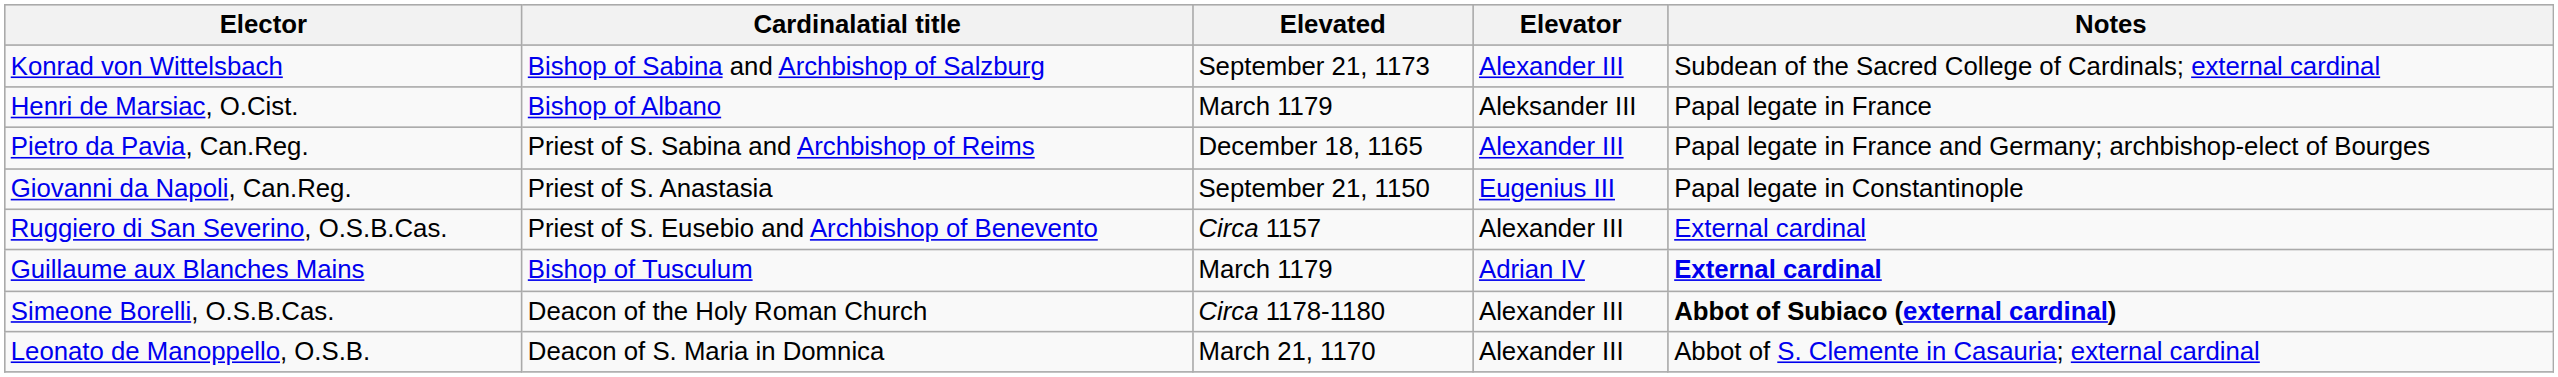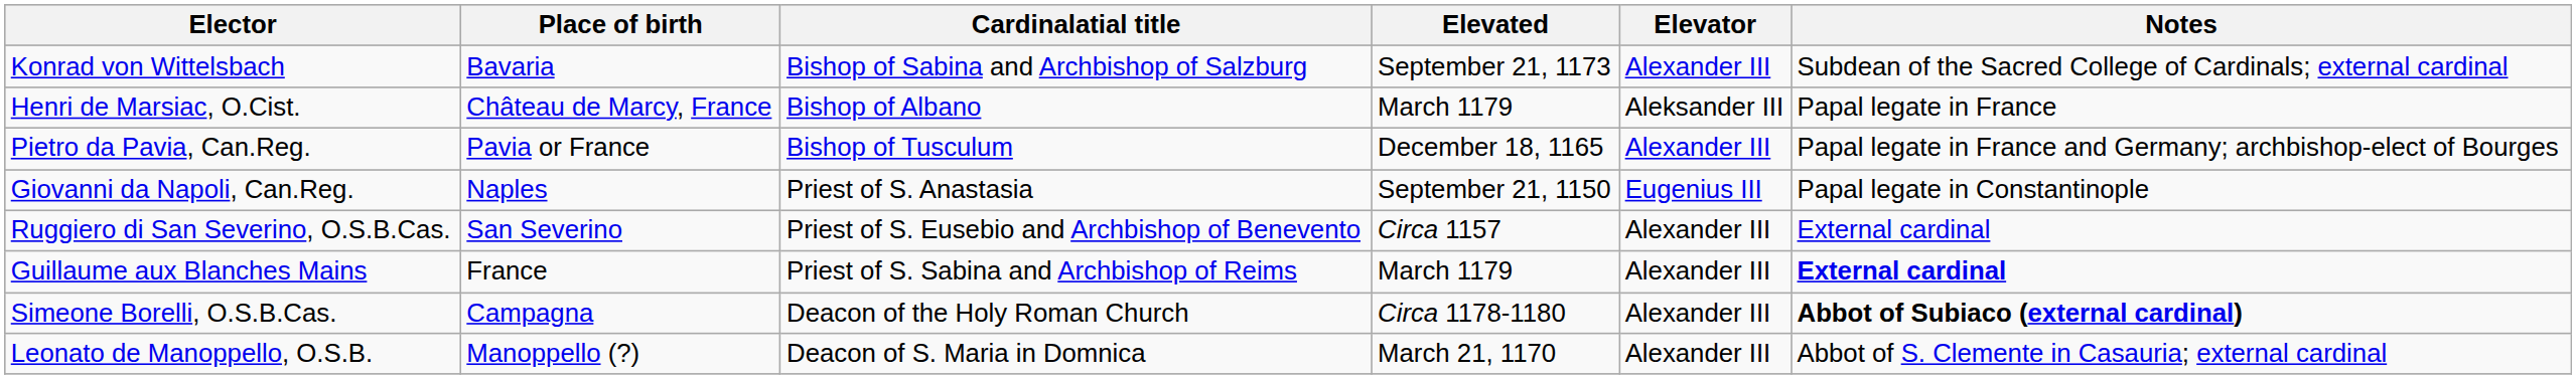 <table class="wikitable sortable" style="width:100%">
 <tr>
 <th width="*">Elector</th>
+<th width="*">Place of birth</th>
 <th width="*">Cardinalatial title</th>
 <th width="*">Elevated</th>
 <th width="*">Elevator</th>
 <th width="*">Notes</th>
 </tr>
 <tr valign="top">
 <td><a href='#'>Konrad von Wittelsbach</a></td>
+<td><a href='#'>Bavaria</a></td>
 <td><a href='#'>Bishop of Sabina</a> and <a href='#'>Archbishop of Salzburg</a></td>
 <td>September 21, 1173</td>
 <td><a href='#'>Alexander III</a></td>
 <td>Subdean of the Sacred College of Cardinals; <a href='#'>external cardinal</a></td>
 </tr>
 <tr valign="top">
 <td><a href='#'>Henri de Marsiac</a>, O.Cist.</td>
+<td><a href='#'>Château de Marcy</a>, <a href='#'>France</a></td>
 <td><a href='#'>Bishop of Albano</a></td>
 <td>March 1179</td>
 <td>Aleksander III</td>
 <td>Papal legate in France</td>
 </tr>
 <tr valign="top">
 <td><a href='#'>Pietro da Pavia</a>, Can.Reg.</td>
-<td>Priest of S. Sabina and <a href='#'>Archbishop of Reims</a></td>
+<td><a href='#'>Pavia</a> or France</td>
+<td><a href='#'>Bishop of Tusculum</a></td>
 <td>December 18, 1165</td>
 <td><a href='#'>Alexander III</a></td>
 <td>Papal legate in France and Germany; archbishop-elect of Bourges</td>
 </tr>
 <tr valign="top">
 <td><a href='#'>Giovanni da Napoli</a>, Can.Reg.</td>
+<td><a href='#'>Naples</a></td>
 <td>Priest of S. Anastasia</td>
 <td>September 21, 1150</td>
 <td><a href='#'>Eugenius III</a></td>
 <td>Papal legate in Constantinople</td>
 </tr>
 <tr valign="top">
 <td><a href='#'>Ruggiero di San Severino</a>, O.S.B.Cas.</td>
+<td><a href='#'>San Severino</a></td>
 <td>Priest of S. Eusebio and <a href='#'>Archbishop of Benevento</a></td>
 <td><em>Circa</em> 1157</td>
 <td>Alexander III</td>
 <td><a href='#'>External cardinal</a></td>
 </tr>
 <tr valign="top">
 <td><a href='#'>Guillaume aux Blanches Mains</a></td>
-<td><a href='#'>Bishop of Tusculum</a></td>
+<td>France</td>
+<td>Priest of S. Sabina and <a href='#'>Archbishop of Reims</a></td>
 <td>March 1179</td>
-<td><a href='#'>Adrian IV</a></td>
+<td>Alexander III</td>
 <td><strong><a href='#'>External cardinal</a></strong></td>
 </tr>
 <tr valign="top">
 <td><a href='#'>Simeone Borelli</a>, O.S.B.Cas.</td>
+<td><a href='#'>Campagna</a></td>
 <td>Deacon of the Holy Roman Church</td>
 <td><em>Circa</em> 1178-1180</td>
 <td>Alexander III</td>
 <td><strong>Abbot of Subiaco (<a href='#'>external cardinal</a>)</strong></td>
 </tr>
 <tr valign="top">
 <td><a href='#'>Leonato de Manoppello</a>, O.S.B.</td>
+<td><a href='#'>Manoppello</a> (?)</td>
 <td>Deacon of S. Maria in Domnica</td>
 <td>March 21, 1170</td>
 <td>Alexander III</td>
 <td>Abbot of <a href='#'>S. Clemente in Casauria</a>; <a href='#'>external cardinal</a></td>
 </tr>
 </table>
